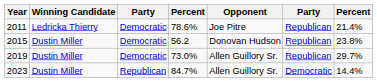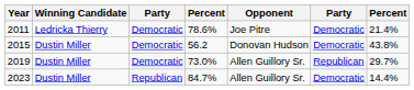 <table class="wikitable" style="margin:0.5em auto; font-size:95%;">
 <tr>
 <th>Year</th>
 <th>Winning Candidate</th>
 <th>Party</th>
 <th>Percent</th>
 <th>Opponent</th>
 <th>Party</th>
 <th>Percent</th>
 </tr>
 <tr>
 <td>2011</td>
 <td><a href='#'>Ledricka Thierry</a></td>
 <td><a href='#'>Democratic</a></td>
 <td>78.6%</td>
 <td>Joe Pitre</td>
-<td><a href='#'>Republican</a></td>
+<td><a href='#'>Democratic</a></td>
 <td>21.4%</td>
 </tr>
 <tr>
 <td>2015</td>
 <td><a href='#'>Dustin Miller</a></td>
 <td><a href='#'>Democratic</a></td>
 <td>56.2</td>
 <td>Donovan Hudson</td>
-<td><a href='#'>Republican</a></td>
-<td>23.8%</td>
+<td><a href='#'>Democratic</a></td>
+<td>43.8%</td>
 </tr>
 <tr>
 <td>2019</td>
 <td><a href='#'>Dustin Miller</a></td>
 <td><a href='#'>Democratic</a></td>
 <td>73.0%</td>
 <td>Allen Guillory Sr.</td>
 <td><a href='#'>Republican</a></td>
 <td>29.7%</td>
 </tr>
 <tr>
 <td>2023</td>
 <td><a href='#'>Dustin Miller</a></td>
 <td><a href='#'>Republican</a></td>
 <td>84.7%</td>
 <td>Allen Guillory Sr.</td>
 <td><a href='#'>Democratic</a></td>
 <td>14.4%</td>
 </tr>
 </table>
